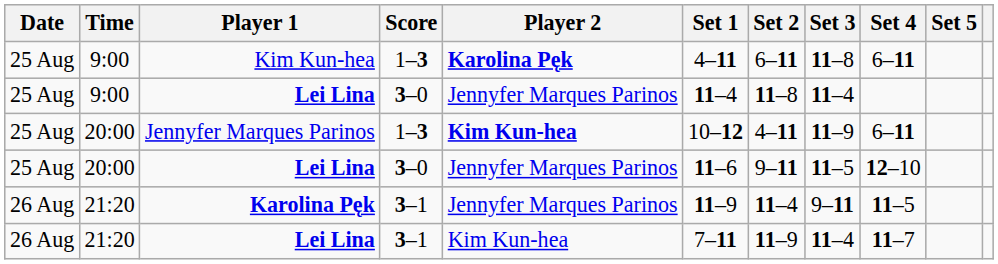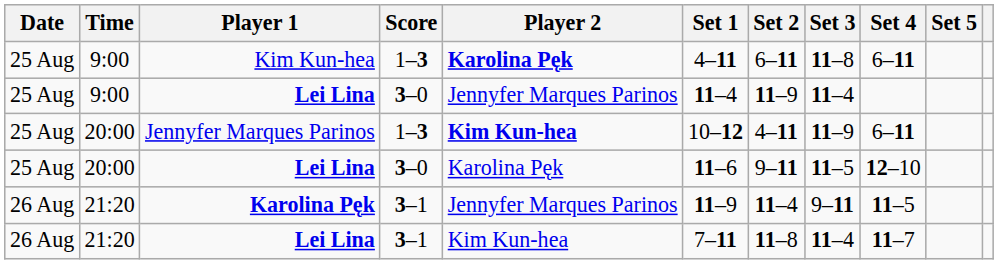 <table class="wikitable" style="font-size:90%; text-align:center">
 <tr>
 <th>Date</th>
 <th>Time</th>
 <th>Player 1</th>
 <th>Score</th>
 <th>Player 2</th>
 <th>Set 1</th>
 <th>Set 2</th>
 <th>Set 3</th>
 <th>Set 4</th>
 <th>Set 5</th>
 <th></th>
 </tr>
 <tr>
 <td>25 Aug</td>
 <td>9:00</td>
 <td align="right"><a href='#'>Kim Kun-hea</a> </td>
 <td>1–<strong>3</strong></td>
 <td align="left"><strong> <a href='#'>Karolina Pęk</a></strong></td>
 <td>4–<strong>11</strong></td>
 <td>6–<strong>11</strong></td>
 <td><strong>11</strong>–8</td>
 <td>6–<strong>11</strong></td>
 <td></td>
 <td> </td>
 </tr>
 <tr>
 <td>25 Aug</td>
 <td>9:00</td>
 <td align="right"><strong><a href='#'>Lei Lina</a> </strong></td>
 <td><strong>3</strong>–0</td>
 <td align="left"> <a href='#'>Jennyfer Marques Parinos</a></td>
 <td><strong>11</strong>–4</td>
-<td><strong>11</strong>–8</td>
+<td><strong>11</strong>–9</td>
 <td><strong>11</strong>–4</td>
 <td></td>
 <td></td>
 <td> </td>
 </tr>
 <tr>
 <td>25 Aug</td>
 <td>20:00</td>
 <td align="right"><a href='#'>Jennyfer Marques Parinos</a> </td>
 <td>1–<strong>3</strong></td>
 <td align="left"><strong> <a href='#'>Kim Kun-hea</a></strong></td>
 <td>10–<strong>12</strong></td>
 <td>4–<strong>11</strong></td>
 <td><strong>11</strong>–9</td>
 <td>6–<strong>11</strong></td>
 <td></td>
 <td> </td>
 </tr>
 <tr>
 <td>25 Aug</td>
 <td>20:00</td>
 <td align="right"><strong><a href='#'>Lei Lina</a> </strong></td>
 <td><strong>3</strong>–0</td>
-<td align="left"> <a href='#'>Jennyfer Marques Parinos</a></td>
+<td align="left"> <a href='#'>Karolina Pęk</a></td>
 <td><strong>11</strong>–6</td>
 <td>9–<strong>11</strong></td>
 <td><strong>11</strong>–5</td>
 <td><strong>12</strong>–10</td>
 <td></td>
 <td> </td>
 </tr>
 <tr>
 <td>26 Aug</td>
 <td>21:20</td>
 <td align="right"><strong><a href='#'>Karolina Pęk</a> </strong></td>
 <td><strong>3</strong>–1</td>
 <td align="left"> <a href='#'>Jennyfer Marques Parinos</a></td>
 <td><strong>11</strong>–9</td>
 <td><strong>11</strong>–4</td>
 <td>9–<strong>11</strong></td>
 <td><strong>11</strong>–5</td>
 <td></td>
 <td> </td>
 </tr>
 <tr>
 <td>26 Aug</td>
 <td>21:20</td>
 <td align="right"><strong><a href='#'>Lei Lina</a> </strong></td>
 <td><strong>3</strong>–1</td>
 <td align="left"> <a href='#'>Kim Kun-hea</a></td>
 <td>7–<strong>11</strong></td>
-<td><strong>11</strong>–9</td>
+<td><strong>11</strong>–8</td>
 <td><strong>11</strong>–4</td>
 <td><strong>11</strong>–7</td>
 <td></td>
 <td> </td>
 </tr>
 </table>
